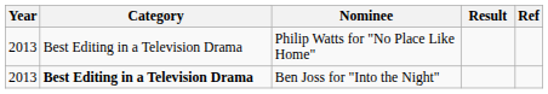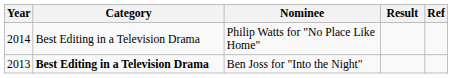 <table class="wikitable">
 <tr>
 <th>Year</th>
 <th width="470">Category</th>
 <th width="375">Nominee</th>
 <th width="65">Result</th>
 <th>Ref</th>
 </tr>
 <tr>
-<td>2013</td>
+<td>2014</td>
 <td>Best Editing in a Television Drama</td>
 <td>Philip Watts for "No Place Like Home"</td>
 <td></td>
 <td align="center"></td>
 </tr>
 <tr>
 <td>2013</td>
 <td><strong>Best Editing in a Television Drama</strong></td>
 <td>Ben Joss for "Into the Night"</td>
 <td></td>
 <td align="center"></td>
 </tr>
 </table>
